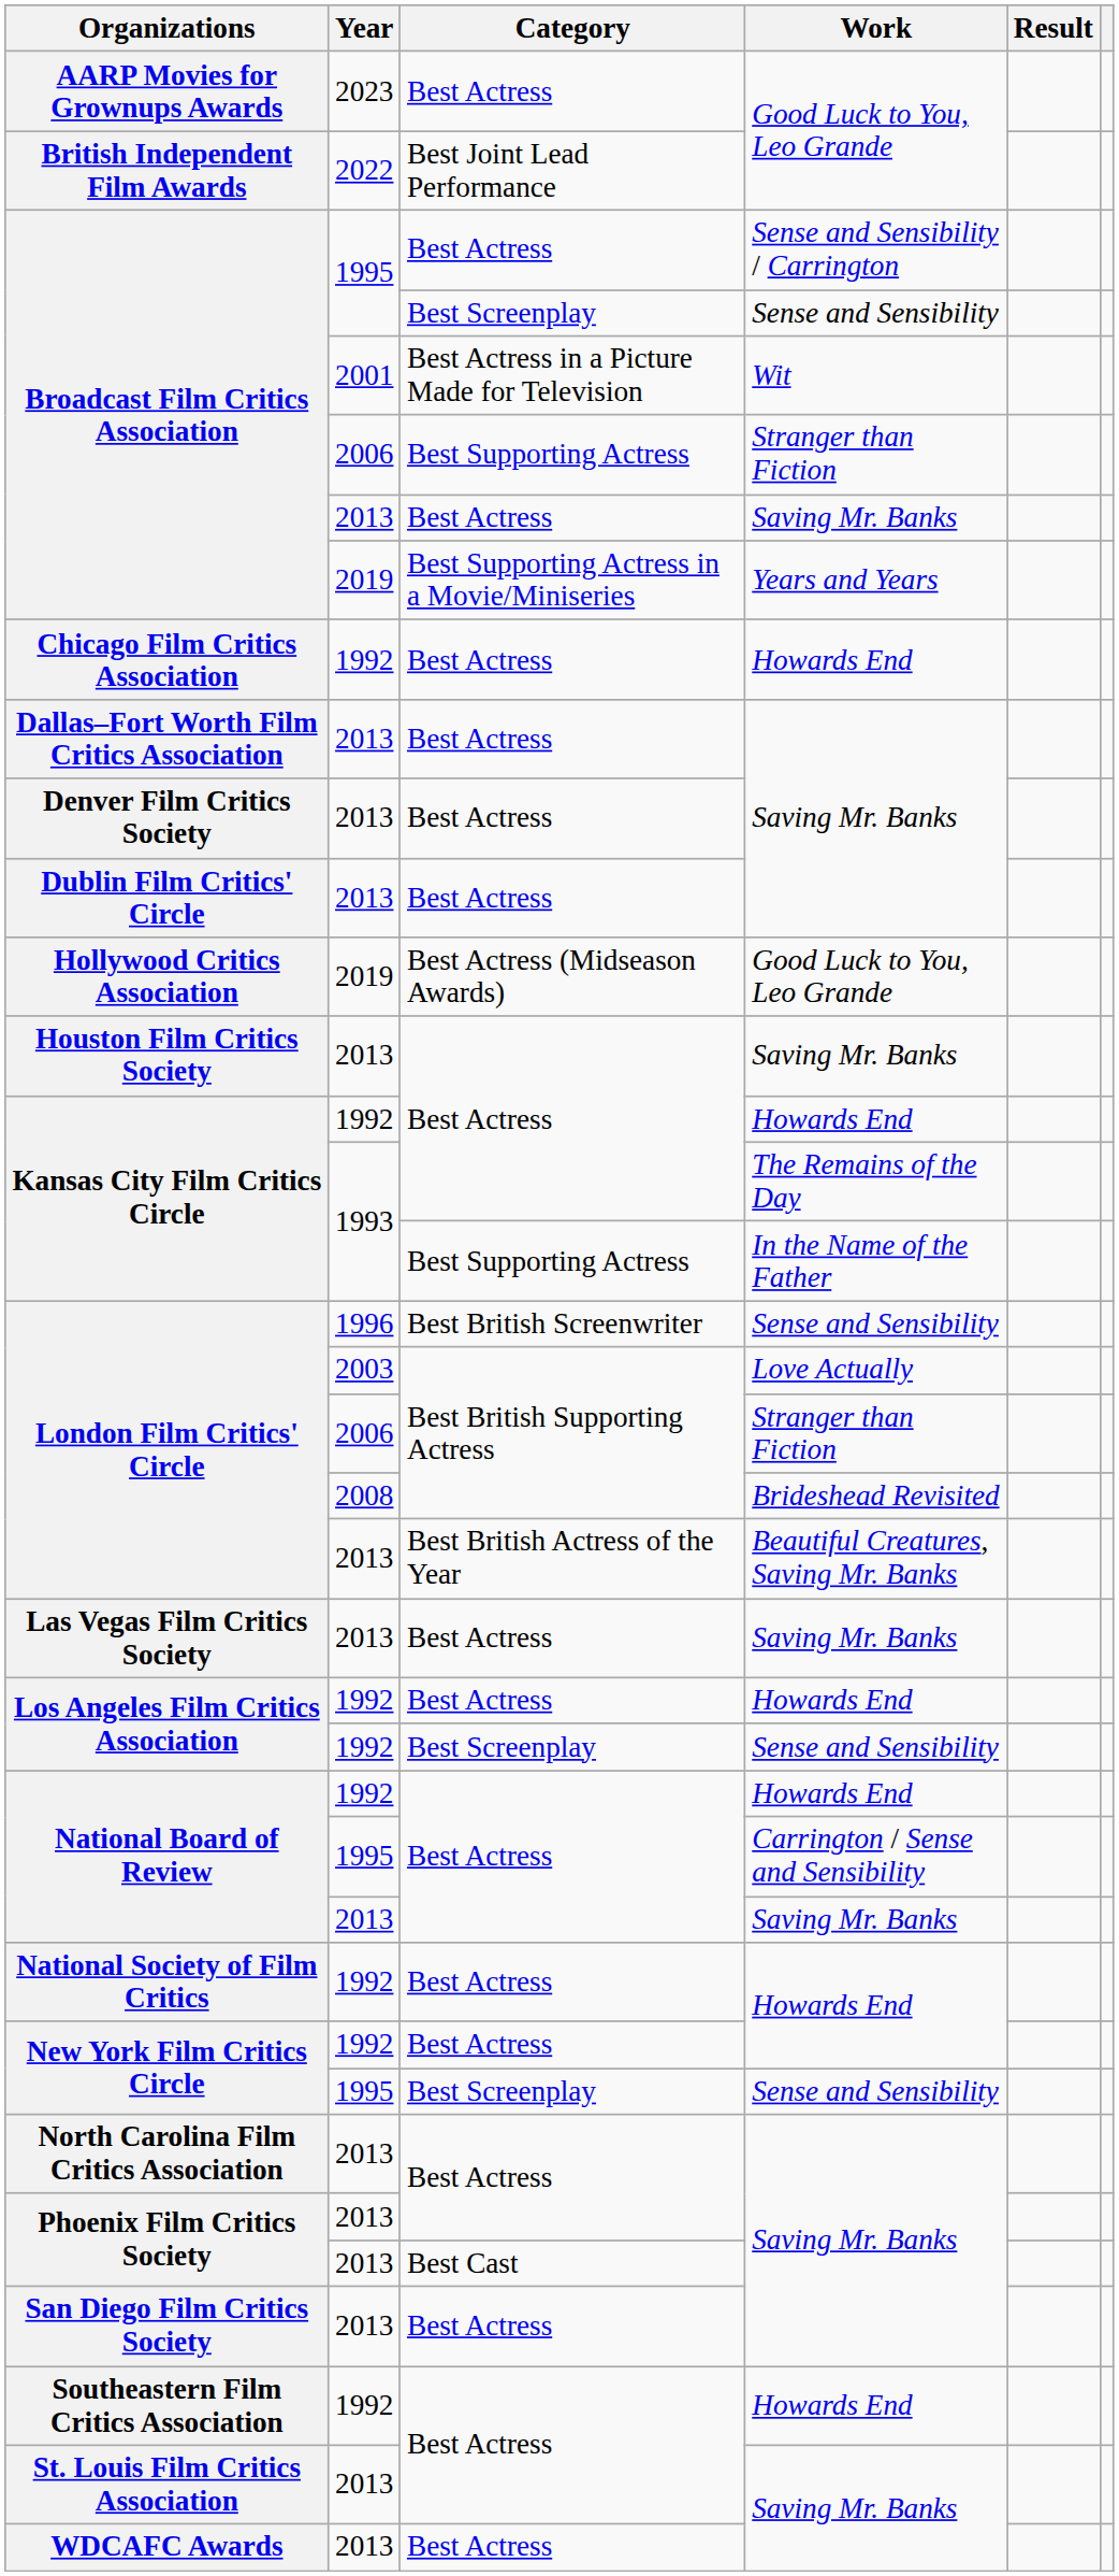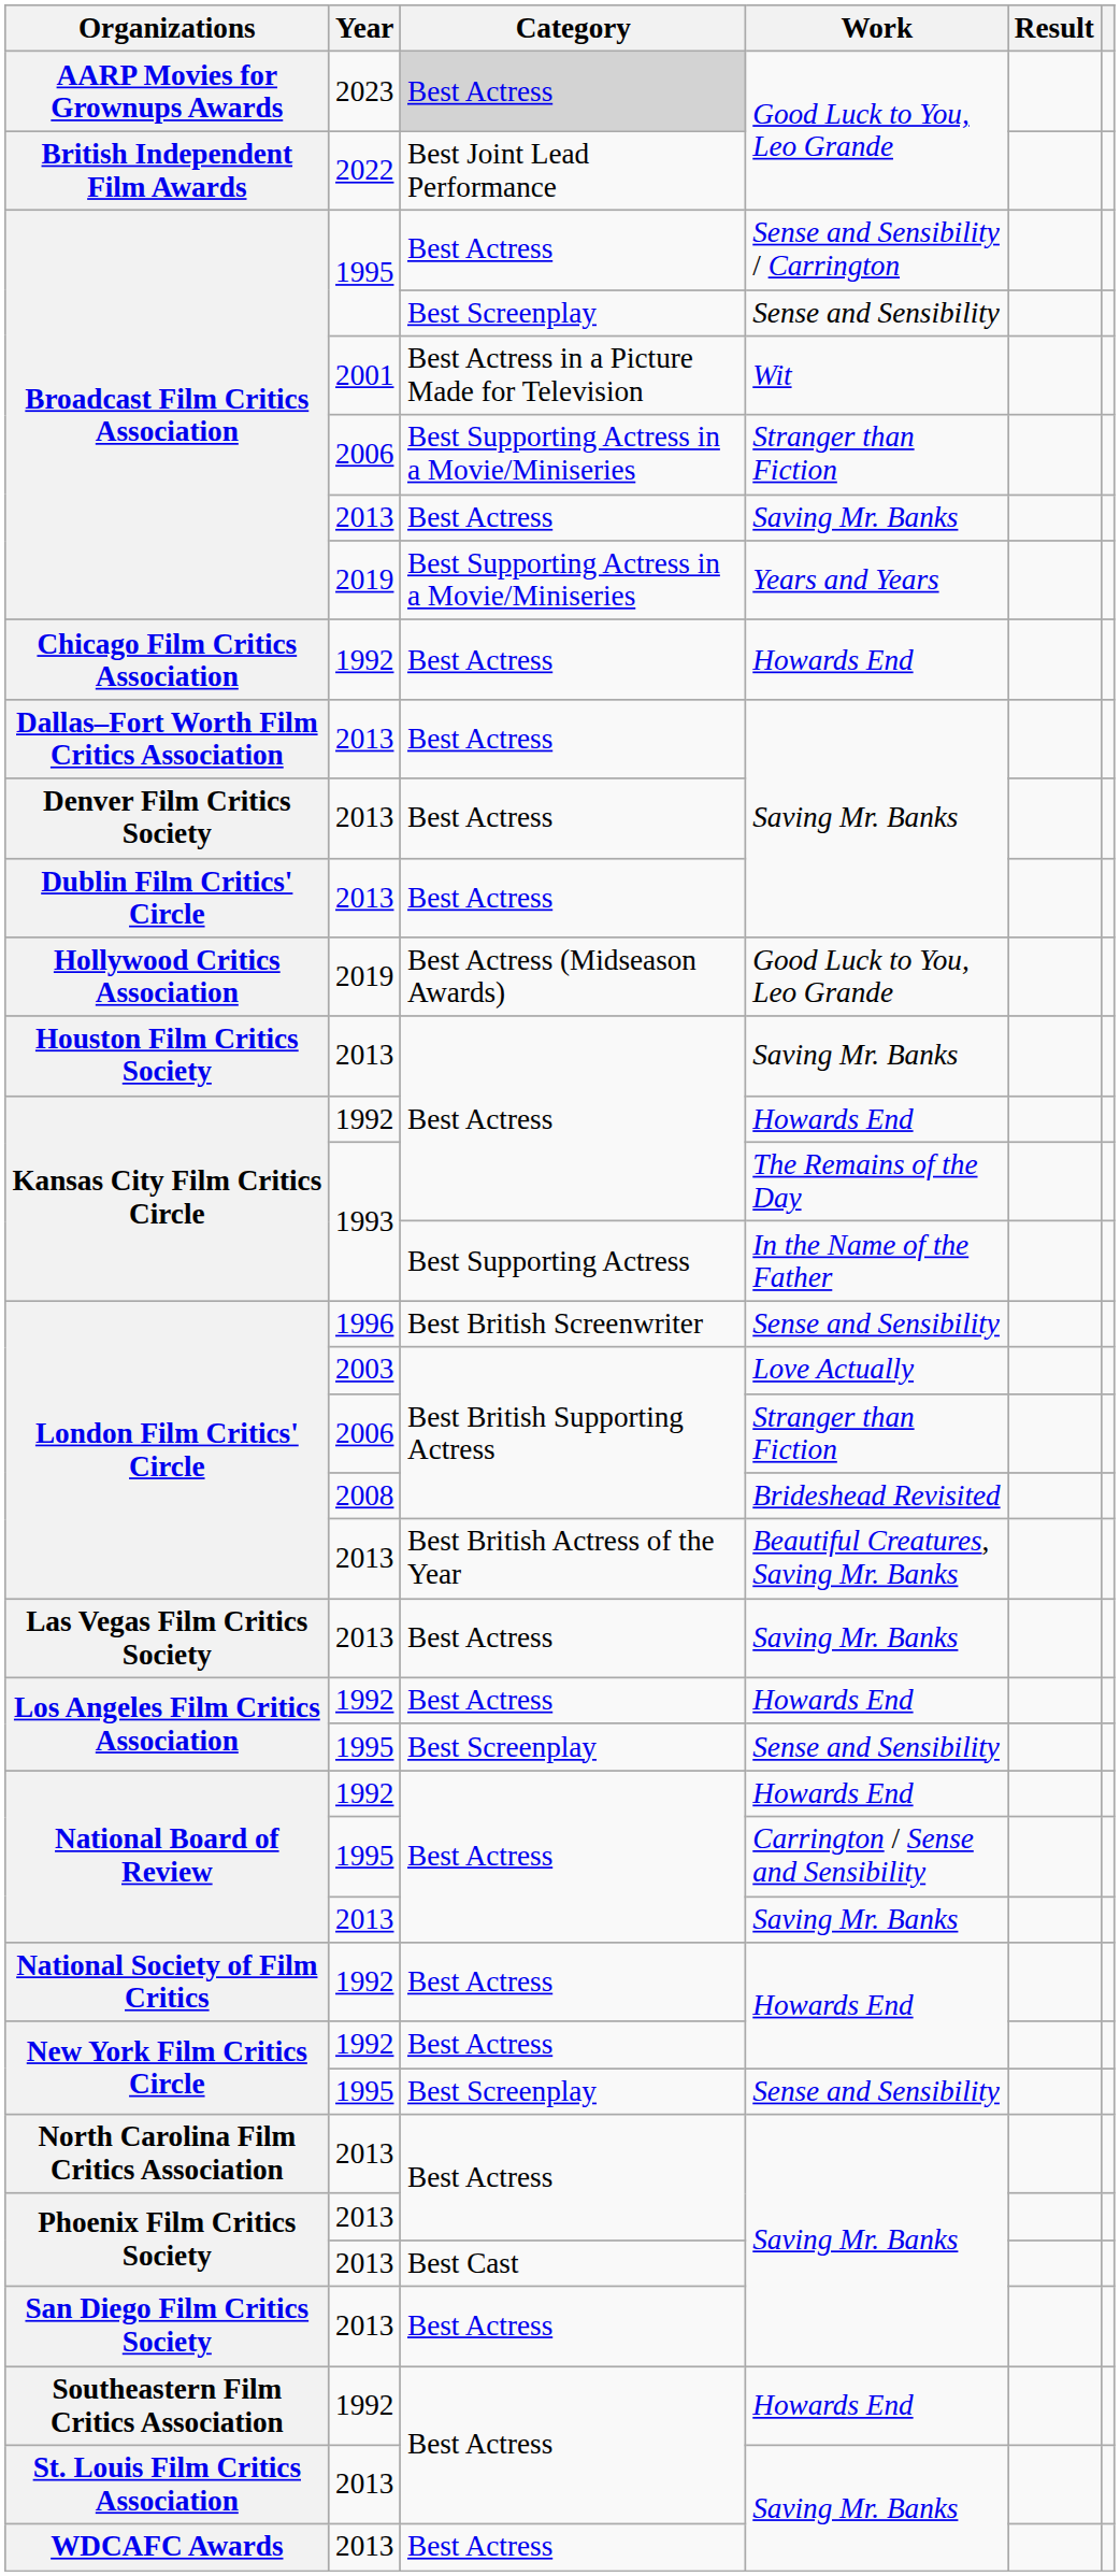 <table class= "wikitable plainrowheaders sortable">
 <tr>
 <th>Organizations</th>
 <th scope="col">Year</th>
 <th scope="col">Category</th>
 <th scope="col">Work</th>
 <th scope="col">Result</th>
 <th scope="col" class="unsortable"></th>
 </tr>
 <tr>
 <th rowspan="1" scope="row"><a href='#'>AARP Movies for Grownups Awards</a></th>
 <td rowspan=1 style="text-align:center;">2023</td>
-<td><a href='#'>Best Actress</a></td>
+<td style="background: lightgrey;"><a href='#'>Best Actress</a></td>
 <td rowspan=2><em><a href='#'>Good Luck to You, Leo Grande</a></em></td>
 <td></td>
 <td></td>
 </tr>
 <tr>
 <th rowspan="1" scope="row"><a href='#'>British Independent Film Awards</a></th>
 <td style="text-align:center;"><a href='#'>2022</a></td>
 <td>Best Joint Lead Performance</td>
 <td></td>
 <td></td>
 </tr>
 <tr>
 <th rowspan="6" scope="row"><a href='#'>Broadcast Film Critics Association</a></th>
 <td rowspan=2 style="text-align:center;"><a href='#'>1995</a></td>
 <td><a href='#'>Best Actress</a></td>
 <td><em><a href='#'>Sense and Sensibility</a></em> / <em><a href='#'>Carrington</a></em></td>
 <td></td>
 <td></td>
 </tr>
 <tr>
 <td><a href='#'>Best Screenplay</a></td>
 <td><em>Sense and Sensibility</em></td>
 <td></td>
 <td></td>
 </tr>
 <tr>
 <td style="text-align:center;"><a href='#'>2001</a></td>
 <td>Best Actress in a Picture Made for Television</td>
 <td><em><a href='#'>Wit</a></em></td>
 <td></td>
 <td></td>
 </tr>
 <tr>
 <td style="text-align:center;"><a href='#'>2006</a></td>
-<td><a href='#'>Best Supporting Actress</a></td>
+<td><a href='#'>Best Supporting Actress in a Movie/Miniseries</a></td>
 <td><em><a href='#'>Stranger than Fiction</a></em></td>
 <td></td>
 <td></td>
 </tr>
 <tr>
 <td style="text-align:center;"><a href='#'>2013</a></td>
 <td><a href='#'>Best Actress</a></td>
 <td><em><a href='#'>Saving Mr. Banks</a></em></td>
 <td></td>
 <td></td>
 </tr>
 <tr>
 <td style="text-align:center;"><a href='#'>2019</a></td>
 <td><a href='#'>Best Supporting Actress in a Movie/Miniseries</a></td>
 <td><em><a href='#'>Years and Years</a></em></td>
 <td></td>
 <td></td>
 </tr>
 <tr>
 <th rowspan="1" scope="row"><a href='#'>Chicago Film Critics Association</a></th>
 <td style="text-align:center;"><a href='#'>1992</a></td>
 <td><a href='#'>Best Actress</a></td>
 <td><em><a href='#'>Howards End</a></em></td>
 <td></td>
 <td></td>
 </tr>
 <tr>
 <th rowspan="1" scope="row"><a href='#'>Dallas–Fort Worth Film Critics Association</a></th>
 <td style="text-align:center;"><a href='#'>2013</a></td>
 <td><a href='#'>Best Actress</a></td>
 <td rowspan="3"><em>Saving Mr. Banks</em></td>
 <td></td>
 <td></td>
 </tr>
 <tr>
 <th rowspan="1" scope="row">Denver Film Critics Society</th>
 <td style="text-align:center;">2013</td>
 <td>Best Actress</td>
 <td></td>
 <td></td>
 </tr>
 <tr>
 <th rowspan="1" scope="row"><a href='#'>Dublin Film Critics' Circle</a></th>
 <td style="text-align:center;"><a href='#'>2013</a></td>
 <td><a href='#'>Best Actress</a></td>
 <td></td>
 <td></td>
 </tr>
 <tr>
 <th rowspan="1" scope="row"><a href='#'>Hollywood Critics Association</a></th>
 <td style="text-align:center;">2019</td>
 <td>Best Actress (Midseason Awards)</td>
 <td><em>Good Luck to You, Leo Grande</em></td>
 <td></td>
 <td></td>
 </tr>
 <tr>
 <th rowspan="1" scope="row"><a href='#'>Houston Film Critics Society</a></th>
 <td style="text-align:center;">2013</td>
 <td rowspan="3">Best Actress</td>
 <td><em>Saving Mr. Banks</em></td>
 <td></td>
 <td></td>
 </tr>
 <tr>
 <th rowspan="3" scope="row">Kansas City Film Critics Circle</th>
 <td style="text-align:center;">1992</td>
 <td><em><a href='#'>Howards End</a></em></td>
 <td></td>
 <td></td>
 </tr>
 <tr>
 <td rowspan=2 style="text-align:center;">1993</td>
 <td><em><a href='#'>The Remains of the Day</a></em></td>
 <td></td>
 <td></td>
 </tr>
 <tr>
 <td>Best Supporting Actress</td>
 <td><em><a href='#'>In the Name of the Father</a></em></td>
 <td></td>
 <td></td>
 </tr>
 <tr>
 <th rowspan="5" scope="row"><a href='#'>London Film Critics' Circle</a></th>
 <td style="text-align:center;"><a href='#'>1996</a></td>
 <td>Best British Screenwriter</td>
 <td><em><a href='#'>Sense and Sensibility</a></em></td>
 <td></td>
 <td></td>
 </tr>
 <tr>
 <td style="text-align:center;"><a href='#'>2003</a></td>
 <td rowspan=3>Best British Supporting Actress</td>
 <td><em><a href='#'>Love Actually</a></em></td>
 <td></td>
 <td></td>
 </tr>
 <tr>
 <td style="text-align:center;"><a href='#'>2006</a></td>
 <td><em><a href='#'>Stranger than Fiction</a></em></td>
 <td></td>
 <td></td>
 </tr>
 <tr>
 <td style="text-align:center;"><a href='#'>2008</a></td>
 <td><em><a href='#'>Brideshead Revisited</a></em></td>
 <td></td>
 <td></td>
 </tr>
 <tr>
 <td style="text-align:center;">2013</td>
 <td>Best British Actress of the Year</td>
 <td><em><a href='#'>Beautiful Creatures</a></em>, <em><a href='#'>Saving Mr. Banks</a></em></td>
 <td></td>
 <td></td>
 </tr>
 <tr>
 <th rowspan="1" scope="row">Las Vegas Film Critics Society</th>
 <td style="text-align:center;">2013</td>
 <td>Best Actress</td>
 <td><em><a href='#'>Saving Mr. Banks</a></em></td>
 <td></td>
 <td></td>
 </tr>
 <tr>
 <th rowspan="2" scope="row"><a href='#'>Los Angeles Film Critics Association</a></th>
 <td style="text-align:center;"><a href='#'>1992</a></td>
 <td><a href='#'>Best Actress</a></td>
 <td><em><a href='#'>Howards End</a></em></td>
 <td></td>
 <td></td>
 </tr>
 <tr>
-<td style="text-align:center;"><a href='#'>1992</a></td>
+<td style="text-align:center;"><a href='#'>1995</a></td>
 <td><a href='#'>Best Screenplay</a></td>
 <td><em><a href='#'>Sense and Sensibility</a></em></td>
 <td></td>
 <td></td>
 </tr>
 <tr>
 <th rowspan="3" scope="row"><a href='#'>National Board of Review</a></th>
 <td style="text-align:center;"><a href='#'>1992</a></td>
 <td rowspan=3><a href='#'>Best Actress</a></td>
 <td><em><a href='#'>Howards End</a></em></td>
 <td></td>
 <td></td>
 </tr>
 <tr>
 <td style="text-align:center;"><a href='#'>1995</a></td>
 <td><em><a href='#'>Carrington</a></em> / <em><a href='#'>Sense and Sensibility</a></em></td>
 <td></td>
 <td></td>
 </tr>
 <tr>
 <td style="text-align:center;"><a href='#'>2013</a></td>
 <td><em><a href='#'>Saving Mr. Banks</a></em></td>
 <td></td>
 <td></td>
 </tr>
 <tr>
 <th rowspan="1" scope="row"><a href='#'>National Society of Film Critics</a></th>
 <td style="text-align:center;"><a href='#'>1992</a></td>
 <td><a href='#'>Best Actress</a></td>
 <td rowspan="2"><em><a href='#'>Howards End</a></em></td>
 <td></td>
 <td></td>
 </tr>
 <tr>
 <th rowspan="2" scope="row"><a href='#'>New York Film Critics Circle</a></th>
 <td style="text-align:center;"><a href='#'>1992</a></td>
 <td><a href='#'>Best Actress</a></td>
 <td></td>
 <td></td>
 </tr>
 <tr>
 <td style="text-align:center;"><a href='#'>1995</a></td>
 <td><a href='#'>Best Screenplay</a></td>
 <td><em><a href='#'>Sense and Sensibility</a></em></td>
 <td></td>
 <td></td>
 </tr>
 <tr>
 <th rowspan="1" scope="row">North Carolina Film Critics Association</th>
 <td style="text-align:center;">2013</td>
 <td rowspan="2">Best Actress</td>
 <td rowspan="4"><em><a href='#'>Saving Mr. Banks</a></em></td>
 <td></td>
 <td></td>
 </tr>
 <tr>
 <th rowspan="2" scope="row">Phoenix Film Critics Society</th>
 <td style="text-align:center;">2013</td>
 <td></td>
 <td></td>
 </tr>
 <tr>
 <td style="text-align:center;">2013</td>
 <td>Best Cast</td>
 <td></td>
 <td></td>
 </tr>
 <tr>
 <th rowspan="1" scope="row"><a href='#'>San Diego Film Critics Society</a></th>
 <td style="text-align:center;">2013</td>
 <td><a href='#'>Best Actress</a></td>
 <td></td>
 <td></td>
 </tr>
 <tr>
 <th rowspan="1" scope="row">Southeastern Film Critics Association</th>
 <td style="text-align:center;">1992</td>
 <td rowspan="2">Best Actress</td>
 <td><em><a href='#'>Howards End</a></em></td>
 <td></td>
 <td></td>
 </tr>
 <tr>
 <th rowspan="1" scope="row"><a href='#'>St. Louis Film Critics Association</a></th>
 <td style="text-align:center;">2013</td>
 <td rowspan="2"><em><a href='#'>Saving Mr. Banks</a></em></td>
 <td></td>
 <td></td>
 </tr>
 <tr>
 <th rowspan="1" scope="row"><a href='#'>WDCAFC Awards</a></th>
 <td style="text-align:center;">2013</td>
 <td><a href='#'>Best Actress</a></td>
 <td></td>
 <td></td>
 </tr>
 <tr>
 </tr>
 </table>
